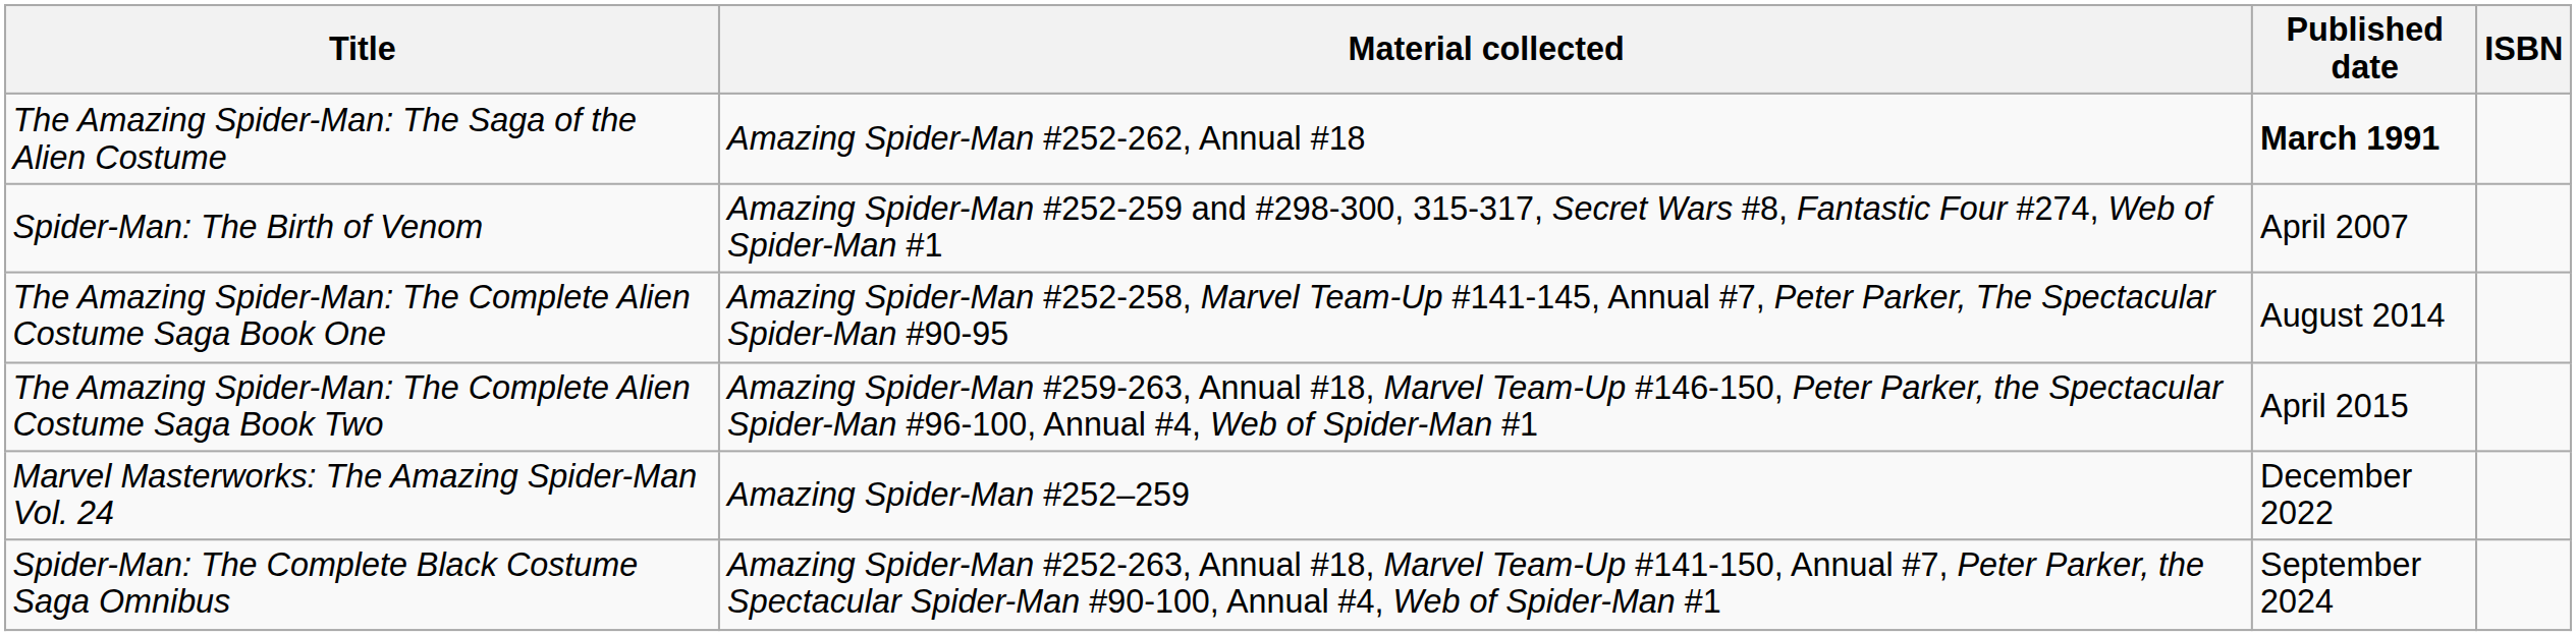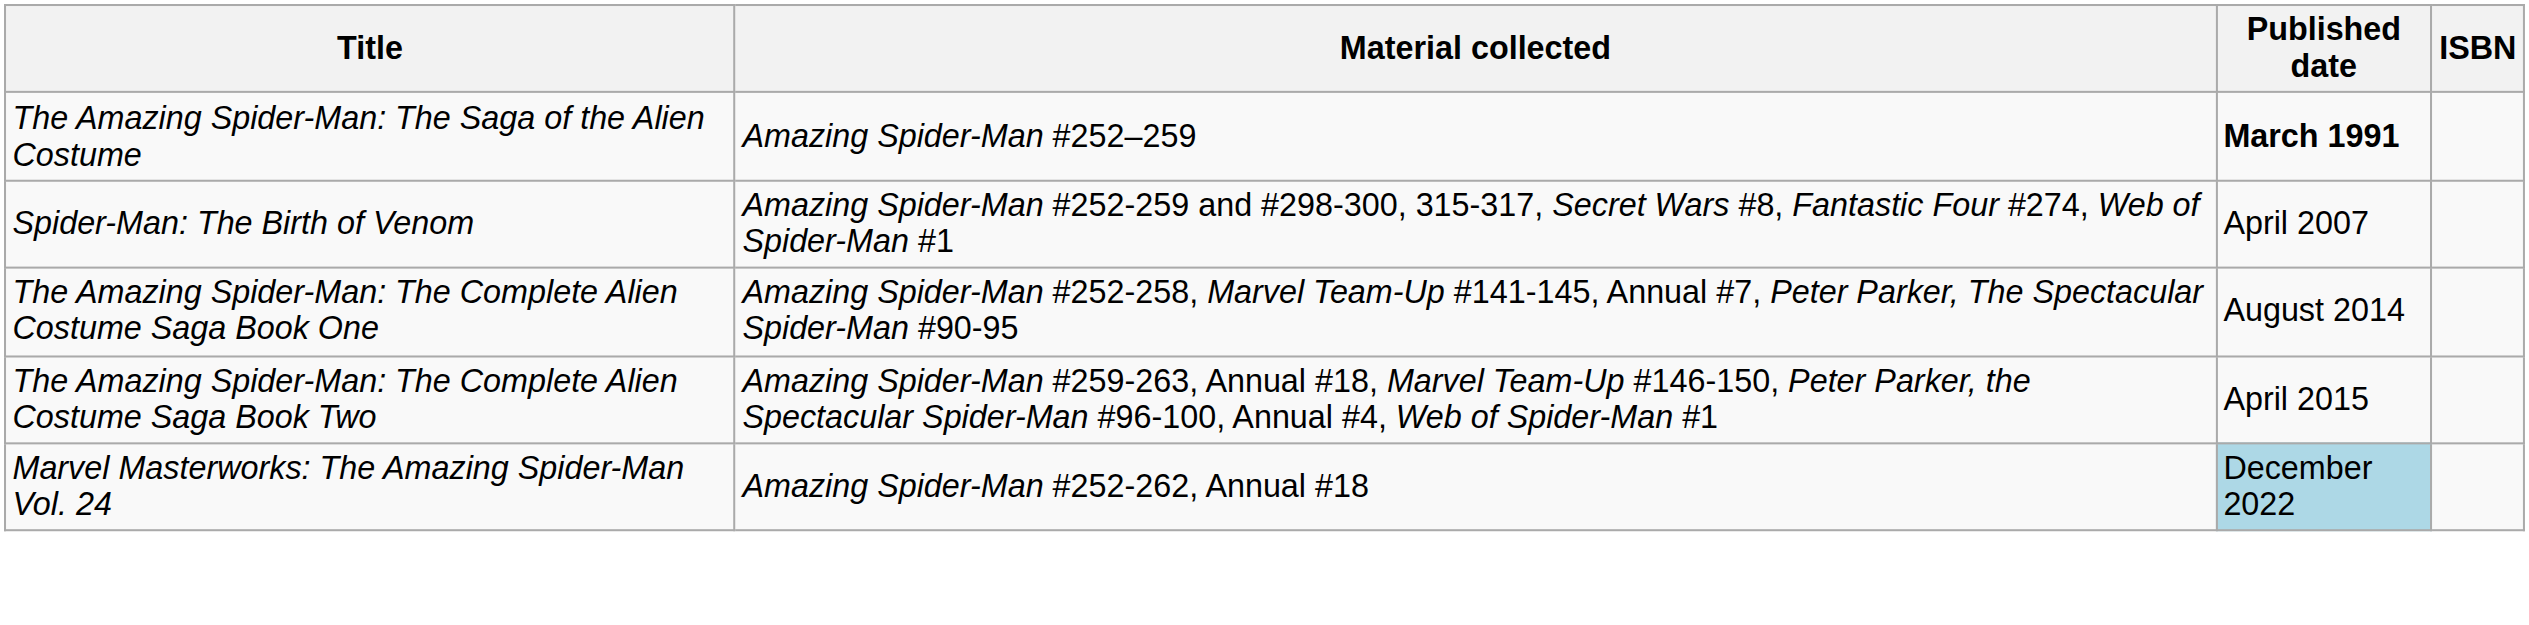 <table class="wikitable">
 <tr>
 <th>Title</th>
 <th>Material collected</th>
 <th>Published date</th>
 <th>ISBN</th>
 </tr>
 <tr>
 <td><em>The Amazing Spider-Man: The Saga of the Alien Costume</em></td>
-<td><em>Amazing Spider-Man</em> #252-262, Annual #18</td>
+<td><em>Amazing Spider-Man</em> #252–259</td>
 <td><strong>March 1991</strong></td>
 <td></td>
 </tr>
 <tr>
 <td><em>Spider-Man: The Birth of Venom</em></td>
 <td><em>Amazing Spider-Man</em> #252-259 and #298-300, 315-317, <em>Secret Wars</em> #8, <em>Fantastic Four</em> #274, <em>Web of Spider-Man</em> #1</td>
 <td>April 2007</td>
 <td></td>
 </tr>
 <tr>
 <td><em>The Amazing Spider-Man: The Complete Alien Costume Saga Book One</em></td>
 <td><em>Amazing Spider-Man</em> #252-258, <em>Marvel Team-Up</em> #141-145, Annual #7, <em>Peter Parker, The Spectacular Spider-Man</em> #90-95</td>
 <td>August 2014</td>
 <td></td>
 </tr>
 <tr>
 <td><em>The Amazing Spider-Man: The Complete Alien Costume Saga Book Two</em></td>
 <td><em>Amazing Spider-Man</em> #259-263, Annual #18, <em>Marvel Team-Up</em> #146-150, <em>Peter Parker, the Spectacular Spider-Man</em> #96-100, Annual #4, <em>Web of Spider-Man</em> #1</td>
 <td>April 2015</td>
 <td></td>
 </tr>
 <tr>
 <td><em>Marvel Masterworks: The Amazing Spider-Man Vol. 24</em></td>
-<td><em>Amazing Spider-Man</em> #252–259</td>
-<td>December 2022</td>
-<td></td>
-</tr>
-<tr>
-<td><em>Spider-Man: The Complete Black Costume Saga Omnibus</em></td>
-<td><em>Amazing Spider-Man</em> #252-263, Annual #18, <em>Marvel Team-Up</em> #141-150, Annual #7, <em>Peter Parker, the Spectacular Spider-Man</em> #90-100, Annual #4, <em>Web of Spider-Man</em> #1</td>
-<td>September 2024</td>
+<td><em>Amazing Spider-Man</em> #252-262, Annual #18</td>
+<td style="background: lightblue;">December 2022</td>
 <td></td>
 </tr>
 </table>
